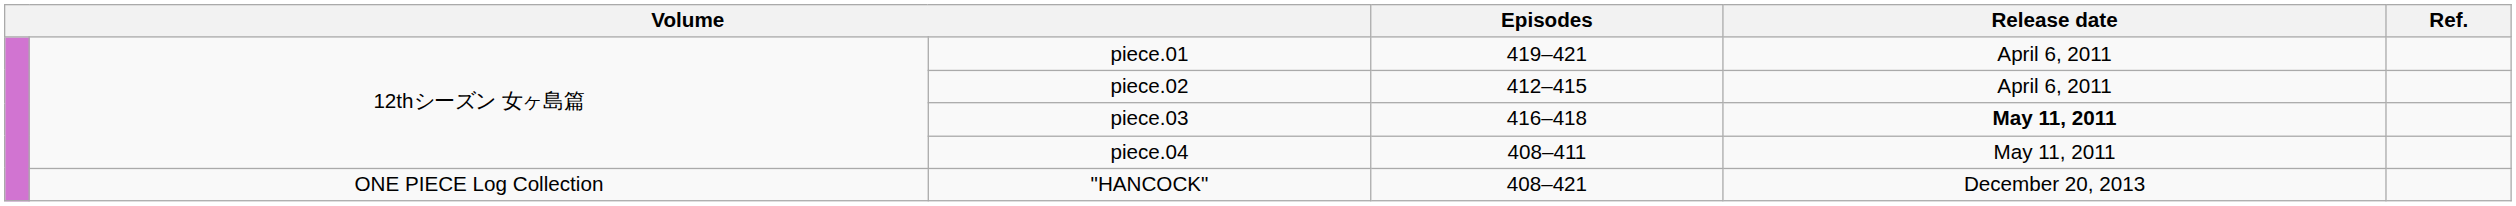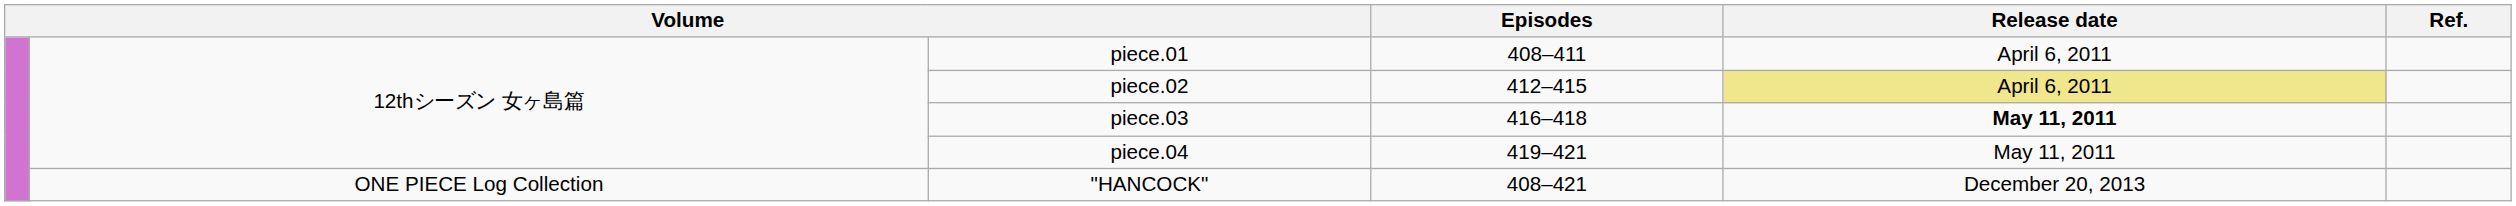 <table class="wikitable" style="text-align: center; width: 98%;">
 <tr>
 <th colspan="3">Volume</th>
 <th>Episodes</th>
 <th>Release date</th>
 <th width="5%">Ref.</th>
 </tr>
 <tr>
 <td rowspan="184" width="1%" style="background: #D174D1;"></td>
 <td rowspan="4">12thシーズン 女ヶ島篇</td>
 <td>piece.01</td>
-<td>419–421</td>
+<td>408–411</td>
 <td>April 6, 2011</td>
 <td></td>
 </tr>
 <tr>
 <td>piece.02</td>
 <td>412–415</td>
-<td>April 6, 2011</td>
+<td style="background: khaki;">April 6, 2011</td>
 <td></td>
 </tr>
 <tr>
 <td>piece.03</td>
 <td>416–418</td>
 <td><strong>May 11, 2011</strong></td>
 <td></td>
 </tr>
 <tr>
 <td>piece.04</td>
-<td>408–411</td>
+<td>419–421</td>
 <td>May 11, 2011</td>
 <td></td>
 </tr>
 <tr>
 <td rowspan="1">ONE PIECE Log Collection</td>
 <td>"HANCOCK"</td>
 <td>408–421</td>
 <td>December 20, 2013</td>
 <td></td>
 </tr>
 </table>
